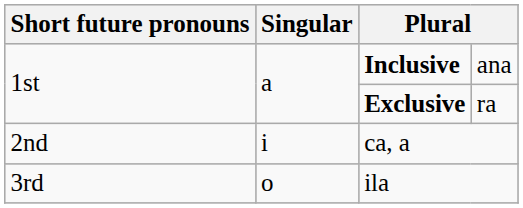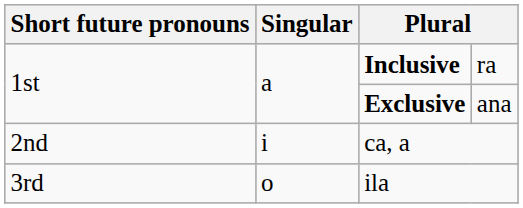 <table class="wikitable">
 <tr>
 <th>Short future pronouns</th>
 <th>Singular</th>
 <th colspan="2">Plural</th>
 </tr>
 <tr>
 <td rowspan="2">1st</td>
 <td rowspan="2">a</td>
 <td><strong>Inclusive</strong></td>
-<td>ana</td>
+<td>ra</td>
 </tr>
 <tr>
 <td><strong>Exclusive</strong></td>
-<td>ra</td>
+<td>ana</td>
 </tr>
 <tr>
 <td>2nd</td>
 <td>i</td>
 <td colspan="2">ca, a</td>
 </tr>
 <tr>
 <td>3rd</td>
 <td>o</td>
 <td colspan="2">ila</td>
 </tr>
 </table>
